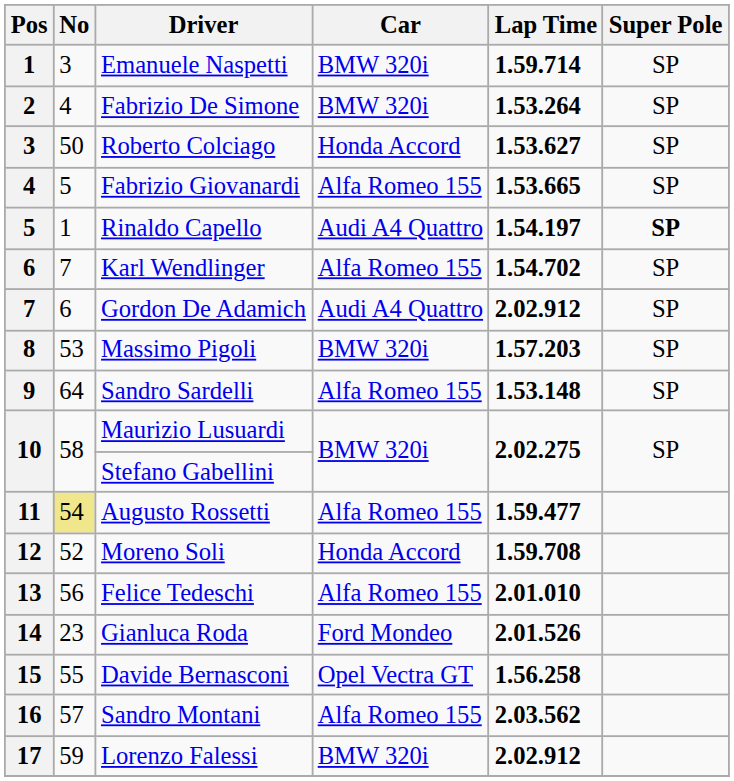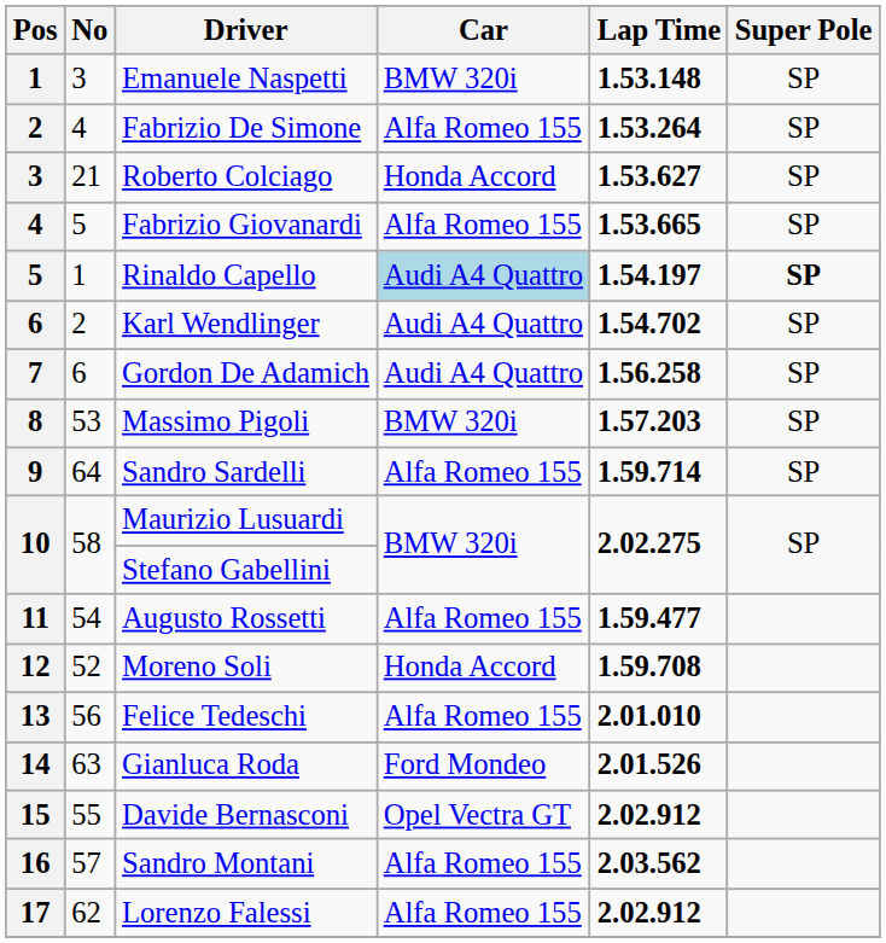 <table class="wikitable" style="font-size: 85%;">
 <tr>
 <th>Pos</th>
 <th>No</th>
 <th>Driver</th>
 <th>Car</th>
 <th>Lap Time</th>
 <th>Super Pole</th>
 </tr>
 <tr>
 <th>1</th>
 <td>3</td>
 <td> <a href='#'>Emanuele Naspetti</a></td>
 <td><a href='#'>BMW 320i</a></td>
-<td><strong>1.59.714</strong></td>
+<td><strong>1.53.148</strong></td>
 <td align=center>SP</td>
 </tr>
 <tr>
 <th>2</th>
 <td>4</td>
 <td> <a href='#'>Fabrizio De Simone</a></td>
-<td><a href='#'>BMW 320i</a></td>
+<td><a href='#'>Alfa Romeo 155</a></td>
 <td><strong>1.53.264</strong></td>
 <td align=center>SP</td>
 </tr>
 <tr>
 <th>3</th>
-<td>50</td>
+<td>21</td>
 <td> <a href='#'>Roberto Colciago</a></td>
 <td><a href='#'>Honda Accord</a></td>
 <td><strong>1.53.627</strong></td>
 <td align=center>SP</td>
 </tr>
 <tr>
 <th>4</th>
 <td>5</td>
 <td> <a href='#'>Fabrizio Giovanardi</a></td>
 <td><a href='#'>Alfa Romeo 155</a></td>
 <td><strong>1.53.665</strong></td>
 <td align=center>SP</td>
 </tr>
 <tr>
 <th>5</th>
 <td>1</td>
 <td> <a href='#'>Rinaldo Capello</a></td>
-<td><a href='#'>Audi A4 Quattro</a></td>
+<td style="background: lightblue;"><a href='#'>Audi A4 Quattro</a></td>
 <td><strong>1.54.197</strong></td>
 <td align=center><strong>SP</strong></td>
 </tr>
 <tr>
 <th>6</th>
-<td>7</td>
+<td>2</td>
 <td> <a href='#'>Karl Wendlinger</a></td>
-<td><a href='#'>Alfa Romeo 155</a></td>
+<td><a href='#'>Audi A4 Quattro</a></td>
 <td><strong>1.54.702</strong></td>
 <td align=center>SP</td>
 </tr>
 <tr>
 <th>7</th>
 <td>6</td>
 <td> <a href='#'>Gordon De Adamich</a></td>
 <td><a href='#'>Audi A4 Quattro</a></td>
-<td><strong>2.02.912</strong></td>
+<td><strong>1.56.258</strong></td>
 <td align=center>SP</td>
 </tr>
 <tr>
 <th>8</th>
 <td>53</td>
 <td> <a href='#'>Massimo Pigoli</a></td>
 <td><a href='#'>BMW 320i</a></td>
 <td><strong>1.57.203</strong></td>
 <td align=center>SP</td>
 </tr>
 <tr>
 <th>9</th>
 <td>64</td>
 <td> <a href='#'>Sandro Sardelli</a></td>
 <td><a href='#'>Alfa Romeo 155</a></td>
-<td><strong>1.53.148</strong></td>
+<td><strong>1.59.714</strong></td>
 <td align=center>SP</td>
 </tr>
 <tr>
 <th rowspan=2>10</th>
 <td rowspan=2>58</td>
 <td> <a href='#'>Maurizio Lusuardi</a></td>
 <td rowspan=2><a href='#'>BMW 320i</a></td>
 <td rowspan=2><strong>2.02.275</strong></td>
 <td rowspan=2 align=center>SP</td>
 </tr>
 <tr>
 <td> <a href='#'>Stefano Gabellini</a></td>
 </tr>
 <tr>
 <th>11</th>
-<td style="background: khaki;">54</td>
+<td>54</td>
 <td> <a href='#'>Augusto Rossetti</a></td>
 <td><a href='#'>Alfa Romeo 155</a></td>
 <td><strong>1.59.477</strong></td>
 <td></td>
 </tr>
 <tr>
 <th>12</th>
 <td>52</td>
 <td> <a href='#'>Moreno Soli</a></td>
 <td><a href='#'>Honda Accord</a></td>
 <td><strong>1.59.708</strong></td>
 <td></td>
 </tr>
 <tr>
 <th>13</th>
 <td>56</td>
 <td> <a href='#'>Felice Tedeschi</a></td>
 <td><a href='#'>Alfa Romeo 155</a></td>
 <td><strong>2.01.010</strong></td>
 <td></td>
 </tr>
 <tr>
 <th>14</th>
-<td>23</td>
+<td>63</td>
 <td> <a href='#'>Gianluca Roda</a></td>
 <td><a href='#'>Ford Mondeo</a></td>
 <td><strong>2.01.526</strong></td>
 <td></td>
 </tr>
 <tr>
 <th>15</th>
 <td>55</td>
 <td> <a href='#'>Davide Bernasconi</a></td>
 <td><a href='#'> Opel Vectra GT</a></td>
-<td><strong>1.56.258</strong></td>
+<td><strong>2.02.912</strong></td>
 <td></td>
 </tr>
 <tr>
 <th>16</th>
 <td>57</td>
 <td> <a href='#'>Sandro Montani</a></td>
 <td><a href='#'>Alfa Romeo 155</a></td>
 <td><strong>2.03.562</strong></td>
 <td></td>
 </tr>
 <tr>
 <th>17</th>
-<td>59</td>
+<td>62</td>
 <td> <a href='#'>Lorenzo Falessi</a></td>
-<td><a href='#'>BMW 320i</a></td>
+<td><a href='#'>Alfa Romeo 155</a></td>
 <td><strong>2.02.912</strong></td>
 <td></td>
 </tr>
 <tr>
 </tr>
 </table>
